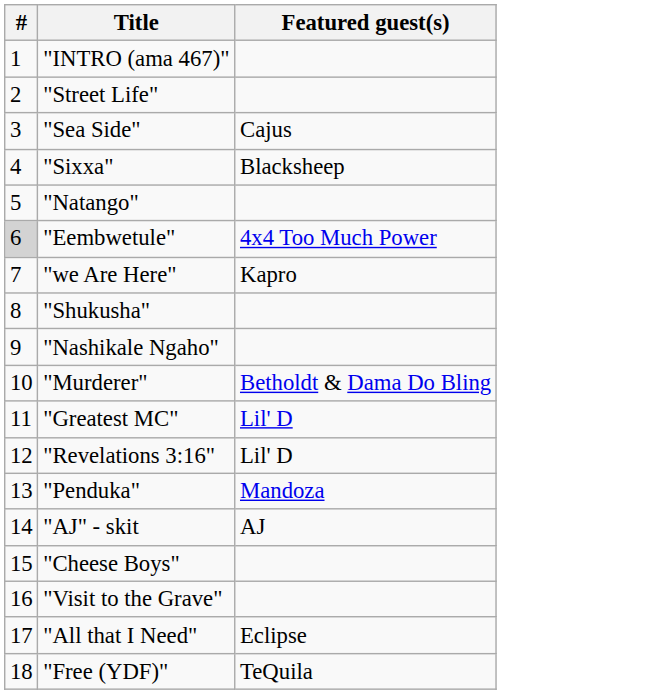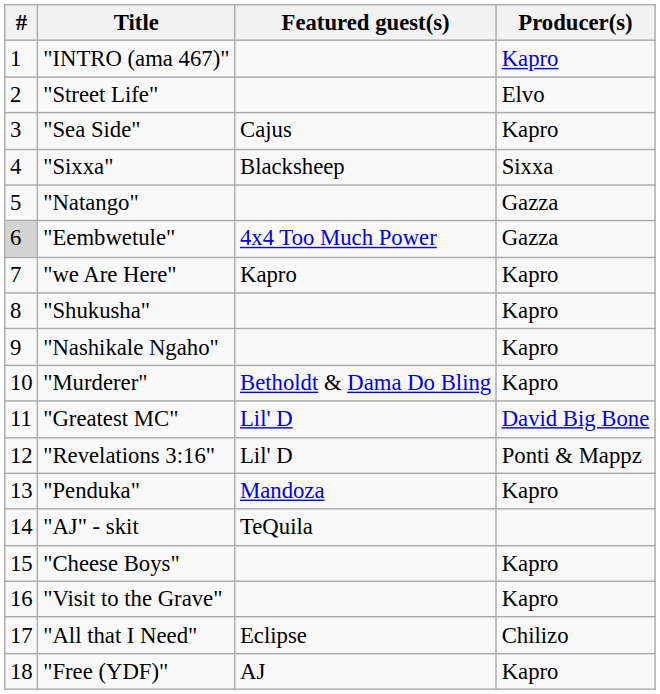 <table class="wikitable">
 <tr>
 <th>#</th>
 <th>Title</th>
 <th>Featured guest(s)</th>
+<th>Producer(s)</th>
 </tr>
 <tr>
 <td>1</td>
 <td>"INTRO (ama 467)"</td>
 <td></td>
+<td><a href='#'>Kapro</a></td>
 </tr>
 <tr>
 <td>2</td>
 <td>"Street Life"</td>
 <td></td>
+<td>Elvo</td>
 </tr>
 <tr>
 <td>3</td>
 <td>"Sea Side"</td>
 <td>Cajus</td>
+<td>Kapro</td>
 </tr>
 <tr>
 <td>4</td>
 <td>"Sixxa"</td>
 <td>Blacksheep</td>
+<td>Sixxa</td>
 </tr>
 <tr>
 <td>5</td>
 <td>"Natango"</td>
 <td></td>
+<td>Gazza</td>
 </tr>
 <tr>
 <td style="background: lightgrey;">6</td>
 <td>"Eembwetule"</td>
 <td><a href='#'>4x4 Too Much Power</a></td>
+<td>Gazza</td>
 </tr>
 <tr>
 <td>7</td>
 <td>"we Are Here"</td>
+<td>Kapro</td>
 <td>Kapro</td>
 </tr>
 <tr>
 <td>8</td>
 <td>"Shukusha"</td>
 <td></td>
+<td>Kapro</td>
 </tr>
 <tr>
 <td>9</td>
 <td>"Nashikale Ngaho"</td>
 <td></td>
+<td>Kapro</td>
 </tr>
 <tr>
 <td>10</td>
 <td>"Murderer"</td>
 <td><a href='#'>Betholdt</a> &  <a href='#'>Dama Do Bling</a></td>
+<td>Kapro</td>
 </tr>
 <tr>
 <td>11</td>
 <td>"Greatest MC"</td>
 <td><a href='#'>Lil' D</a></td>
+<td><a href='#'>David Big Bone</a></td>
 </tr>
 <tr>
 <td>12</td>
 <td>"Revelations 3:16"</td>
 <td>Lil' D</td>
+<td>Ponti & Mappz</td>
 </tr>
 <tr>
 <td>13</td>
 <td>"Penduka"</td>
 <td><a href='#'>Mandoza</a></td>
+<td>Kapro</td>
 </tr>
 <tr>
 <td>14</td>
 <td>"AJ" - skit</td>
-<td>AJ</td>
+<td>TeQuila</td>
+<td></td>
 </tr>
 <tr>
 <td>15</td>
 <td>"Cheese Boys"</td>
 <td></td>
+<td>Kapro</td>
 </tr>
 <tr>
 <td>16</td>
 <td>"Visit to the Grave"</td>
 <td></td>
+<td>Kapro</td>
 </tr>
 <tr>
 <td>17</td>
 <td>"All that I Need"</td>
 <td>Eclipse</td>
+<td>Chilizo</td>
 </tr>
 <tr>
 <td>18</td>
 <td>"Free (YDF)"</td>
-<td>TeQuila</td>
+<td>AJ</td>
+<td>Kapro</td>
 </tr>
 </table>
